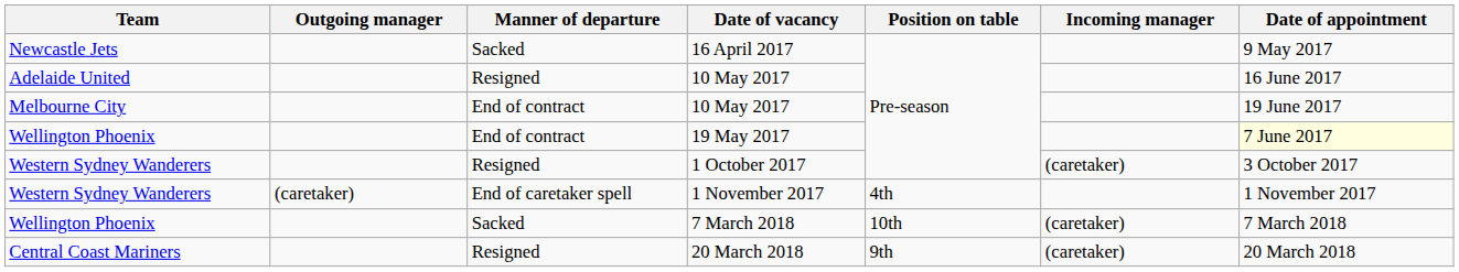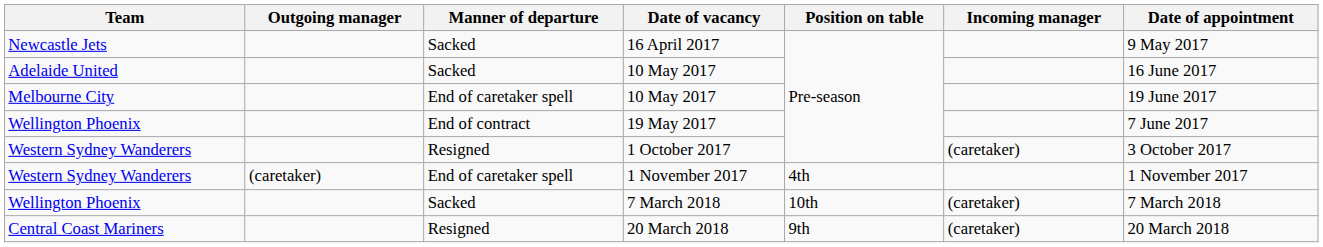 <table class="wikitable sortable" style="width:100%;">
 <tr>
 <th>Team</th>
 <th>Outgoing manager</th>
 <th>Manner of departure</th>
 <th>Date of vacancy</th>
 <th>Position on table</th>
 <th>Incoming manager</th>
 <th>Date of appointment</th>
 </tr>
 <tr>
 <td><a href='#'>Newcastle Jets</a></td>
 <td></td>
 <td>Sacked</td>
 <td>16 April 2017</td>
 <td rowspan="5">Pre-season</td>
 <td></td>
 <td>9 May 2017</td>
 </tr>
 <tr>
 <td><a href='#'>Adelaide United</a></td>
 <td></td>
-<td>Resigned</td>
+<td>Sacked</td>
 <td>10 May 2017</td>
 <td></td>
 <td>16 June 2017</td>
 </tr>
 <tr>
 <td><a href='#'>Melbourne City</a></td>
 <td></td>
-<td>End of contract</td>
+<td>End of caretaker spell</td>
 <td>10 May 2017</td>
 <td></td>
 <td>19 June 2017</td>
 </tr>
 <tr>
 <td><a href='#'>Wellington Phoenix</a></td>
 <td></td>
 <td>End of contract</td>
 <td>19 May 2017</td>
 <td></td>
-<td style="background: lightyellow;">7 June 2017</td>
+<td>7 June 2017</td>
 </tr>
 <tr>
 <td><a href='#'>Western Sydney Wanderers</a></td>
 <td></td>
 <td>Resigned</td>
 <td>1 October 2017</td>
 <td> (caretaker)</td>
 <td>3 October 2017</td>
 </tr>
 <tr>
 <td><a href='#'>Western Sydney Wanderers</a></td>
 <td> (caretaker)</td>
 <td>End of caretaker spell</td>
 <td>1 November 2017</td>
 <td>4th</td>
 <td></td>
 <td>1 November 2017</td>
 </tr>
 <tr>
 <td><a href='#'>Wellington Phoenix</a></td>
 <td></td>
 <td>Sacked</td>
 <td>7 March 2018</td>
 <td>10th</td>
 <td> (caretaker)</td>
 <td>7 March 2018</td>
 </tr>
 <tr>
 <td><a href='#'>Central Coast Mariners</a></td>
 <td></td>
 <td>Resigned</td>
 <td>20 March 2018</td>
 <td>9th</td>
 <td> (caretaker)</td>
 <td>20 March 2018</td>
 </tr>
 </table>
